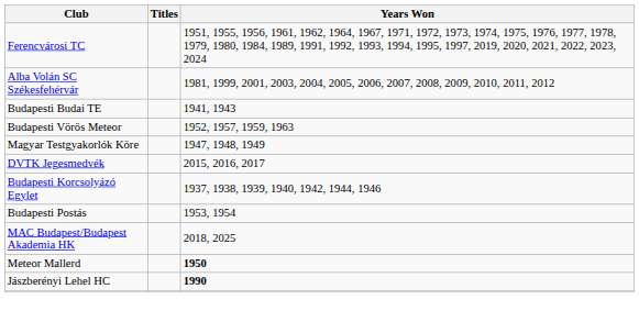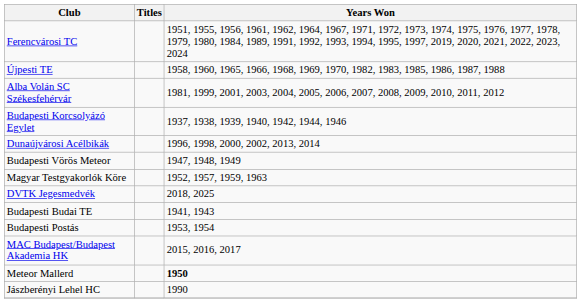 <table class="wikitable">
 <tr>
 <th>Club</th>
 <th>Titles</th>
 <th>Years Won</th>
 </tr>
 <tr>
 <td><a href='#'>Ferencvárosi TC</a></td>
 <td></td>
 <td>1951, 1955, 1956, 1961, 1962, 1964, 1967, 1971, 1972, 1973, 1974, 1975, 1976, 1977, 1978, 1979, 1980, 1984, 1989, 1991, 1992, 1993, 1994, 1995, 1997, 2019, 2020, 2021, 2022, 2023, 2024</td>
 </tr>
 <tr>
+<td><a href='#'>Újpesti TE</a></td>
+<td></td>
+<td>1958, 1960, 1965, 1966, 1968, 1969, 1970, 1982, 1983, 1985, 1986, 1987, 1988</td>
+</tr>
+<tr>
 <td><a href='#'>Alba Volán SC Székesfehérvár</a></td>
 <td></td>
 <td>1981, 1999, 2001, 2003, 2004, 2005, 2006, 2007, 2008, 2009, 2010, 2011, 2012</td>
 </tr>
 <tr>
-<td>Budapesti Budai TE</td>
+<td><a href='#'>Budapesti Korcsolyázó Egylet</a></td>
 <td></td>
-<td>1941, 1943</td>
+<td>1937, 1938, 1939, 1940, 1942, 1944, 1946</td>
+</tr>
+<tr>
+<td><a href='#'>Dunaújvárosi Acélbikák</a></td>
+<td></td>
+<td>1996, 1998, 2000, 2002, 2013, 2014</td>
 </tr>
 <tr>
 <td>Budapesti Vörös Meteor</td>
 <td></td>
-<td>1952, 1957, 1959, 1963</td>
+<td>1947, 1948, 1949</td>
 </tr>
 <tr>
 <td>Magyar Testgyakorlók Köre</td>
 <td></td>
-<td>1947, 1948, 1949</td>
+<td>1952, 1957, 1959, 1963</td>
 </tr>
 <tr>
 <td><a href='#'>DVTK Jegesmedvék</a></td>
 <td></td>
-<td>2015, 2016, 2017</td>
+<td>2018, 2025</td>
 </tr>
 <tr>
-<td><a href='#'>Budapesti Korcsolyázó Egylet</a></td>
+<td>Budapesti Budai TE</td>
 <td></td>
-<td>1937, 1938, 1939, 1940, 1942, 1944, 1946</td>
+<td>1941, 1943</td>
 </tr>
 <tr>
 <td>Budapesti Postás</td>
 <td></td>
 <td>1953, 1954</td>
 </tr>
 <tr>
 <td><a href='#'> MAC Budapest/Budapest Akademia HK</a></td>
 <td></td>
-<td>2018, 2025</td>
+<td>2015, 2016, 2017</td>
 </tr>
 <tr>
 <td>Meteor Mallerd</td>
 <td></td>
 <td><strong>1950</strong></td>
 </tr>
 <tr>
 <td>Jászberényi Lehel HC</td>
 <td></td>
-<td><strong>1990</strong></td>
+<td>1990</td>
 </tr>
 <tr>
 </tr>
 </table>
